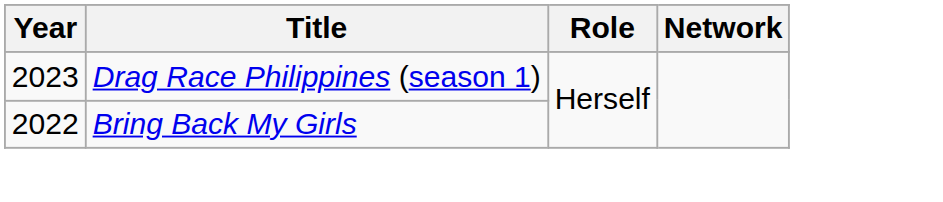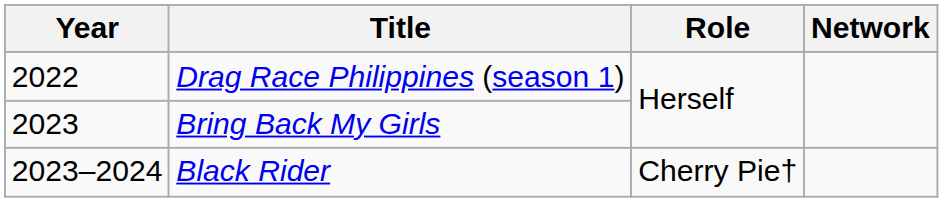 <table class="wikitable sortable">
 <tr>
 <th>Year</th>
 <th>Title</th>
 <th>Role</th>
 <th>Network</th>
 </tr>
 <tr>
-<td>2023</td>
+<td>2022</td>
 <td><em><a href='#'>Drag Race Philippines</a></em> (<a href='#'>season 1</a>)</td>
 <td Rowspan="2">Herself</td>
 <td Rowspan="2"></td>
 </tr>
 <tr>
-<td>2022</td>
+<td>2023</td>
 <td><em><a href='#'>Bring Back My Girls</a></em></td>
 </tr>
+<tr>
+<td>2023–2024</td>
+<td><em><a href='#'> Black Rider</a></em></td>
+<td>Cherry Pie†</td>
+<td></td>
+</tr>
 </table>
